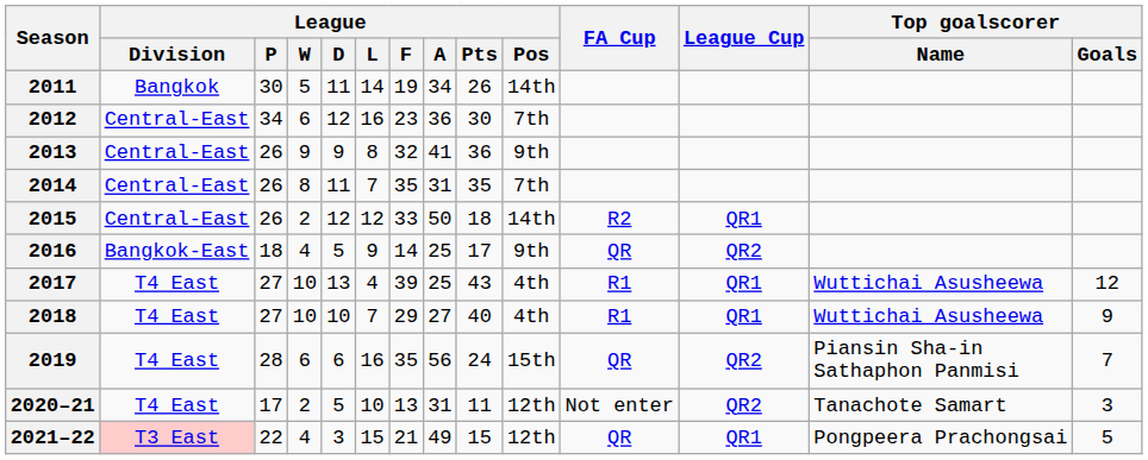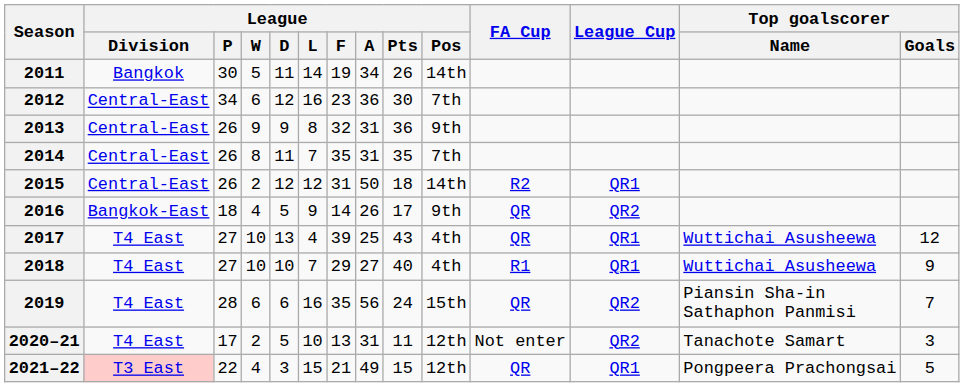 <table class="wikitable" style="text-align: center">
 <tr>
 <th rowspan=2>Season</th>
 <th colspan=9>League</th>
 <th rowspan=2><a href='#'>FA Cup</a></th>
 <th rowspan=2><a href='#'>League Cup</a></th>
 <th colspan=2>Top goalscorer</th>
 </tr>
 <tr>
 <th>Division</th>
 <th>P</th>
 <th>W</th>
 <th>D</th>
 <th>L</th>
 <th>F</th>
 <th>A</th>
 <th>Pts</th>
 <th>Pos</th>
 <th>Name</th>
 <th>Goals</th>
 </tr>
 <tr>
 <th>2011</th>
 <td><a href='#'>Bangkok</a></td>
 <td>30</td>
 <td>5</td>
 <td>11</td>
 <td>14</td>
 <td>19</td>
 <td>34</td>
 <td>26</td>
 <td>14th</td>
 <td></td>
 <td></td>
 <td></td>
 <td></td>
 </tr>
 <tr>
 <th>2012</th>
 <td><a href='#'>Central-East</a></td>
 <td>34</td>
 <td>6</td>
 <td>12</td>
 <td>16</td>
 <td>23</td>
 <td>36</td>
 <td>30</td>
 <td>7th</td>
 <td></td>
 <td></td>
 <td></td>
 <td></td>
 </tr>
 <tr>
 <th>2013</th>
 <td><a href='#'>Central-East</a></td>
 <td>26</td>
 <td>9</td>
 <td>9</td>
 <td>8</td>
 <td>32</td>
-<td>41</td>
+<td>31</td>
 <td>36</td>
 <td>9th</td>
 <td></td>
 <td></td>
 <td></td>
 <td></td>
 </tr>
 <tr>
 <th>2014</th>
 <td><a href='#'>Central-East</a></td>
 <td>26</td>
 <td>8</td>
 <td>11</td>
 <td>7</td>
 <td>35</td>
 <td>31</td>
 <td>35</td>
 <td>7th</td>
 <td></td>
 <td></td>
 <td></td>
 <td></td>
 </tr>
 <tr>
 <th>2015</th>
 <td><a href='#'>Central-East</a></td>
 <td>26</td>
 <td>2</td>
 <td>12</td>
 <td>12</td>
-<td>33</td>
+<td>31</td>
 <td>50</td>
 <td>18</td>
 <td>14th</td>
 <td><a href='#'>R2</a></td>
 <td><a href='#'>QR1</a></td>
 <td></td>
 <td></td>
 </tr>
 <tr>
 <th>2016</th>
 <td><a href='#'>Bangkok-East</a></td>
 <td>18</td>
 <td>4</td>
 <td>5</td>
 <td>9</td>
 <td>14</td>
-<td>25</td>
+<td>26</td>
 <td>17</td>
 <td>9th</td>
 <td><a href='#'>QR</a></td>
 <td><a href='#'>QR2</a></td>
 <td></td>
 <td></td>
 </tr>
 <tr>
 <th>2017</th>
 <td><a href='#'>T4 East</a></td>
 <td>27</td>
 <td>10</td>
 <td>13</td>
 <td>4</td>
 <td>39</td>
 <td>25</td>
 <td>43</td>
 <td>4th</td>
-<td><a href='#'>R1</a></td>
+<td><a href='#'>QR</a></td>
 <td><a href='#'>QR1</a></td>
 <td align="left"> <a href='#'>Wuttichai Asusheewa</a></td>
 <td>12</td>
 </tr>
 <tr>
 <th>2018</th>
 <td><a href='#'>T4 East</a></td>
 <td>27</td>
 <td>10</td>
 <td>10</td>
 <td>7</td>
 <td>29</td>
 <td>27</td>
 <td>40</td>
 <td>4th</td>
 <td><a href='#'>R1</a></td>
 <td><a href='#'>QR1</a></td>
 <td align="left"> <a href='#'>Wuttichai Asusheewa</a></td>
 <td>9</td>
 </tr>
 <tr>
 <th>2019</th>
 <td><a href='#'>T4 East</a></td>
 <td>28</td>
 <td>6</td>
 <td>6</td>
 <td>16</td>
 <td>35</td>
 <td>56</td>
 <td>24</td>
 <td>15th</td>
 <td><a href='#'>QR</a></td>
 <td><a href='#'>QR2</a></td>
 <td align="left"> Piansin Sha-in<br> Sathaphon Panmisi</td>
 <td>7</td>
 </tr>
 <tr>
 <th>2020–21</th>
 <td><a href='#'>T4 East</a></td>
 <td>17</td>
 <td>2</td>
 <td>5</td>
 <td>10</td>
 <td>13</td>
 <td>31</td>
 <td>11</td>
 <td>12th</td>
 <td>Not enter</td>
 <td><a href='#'>QR2</a></td>
 <td align="left"> Tanachote Samart</td>
 <td>3</td>
 </tr>
 <tr>
 <th>2021–22</th>
 <td bgcolor="#FFCCCC"><a href='#'>T3 East</a></td>
 <td>22</td>
 <td>4</td>
 <td>3</td>
 <td>15</td>
 <td>21</td>
 <td>49</td>
 <td>15</td>
 <td>12th</td>
 <td><a href='#'>QR</a></td>
 <td><a href='#'>QR1</a></td>
 <td align="left"> Pongpeera Prachongsai</td>
 <td>5</td>
 </tr>
 </table>
